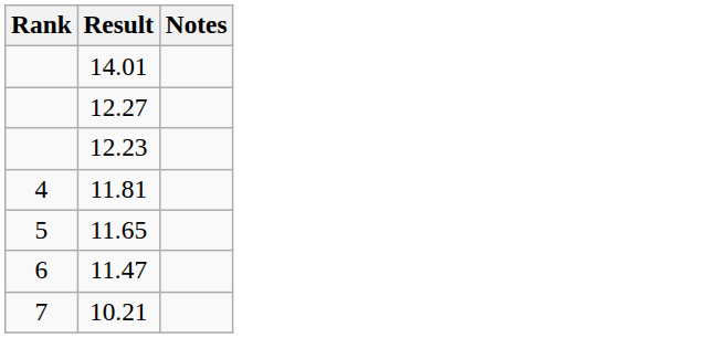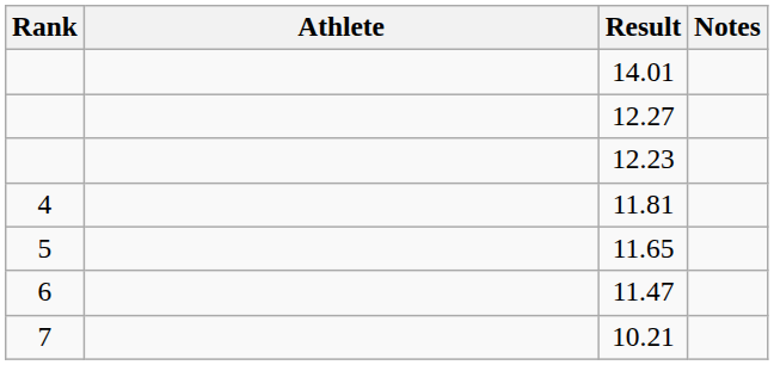 <table class="wikitable" style="text-align:center">
 <tr>
 <th>Rank</th>
+<th Style="width:18em">Athlete</th>
 <th>Result</th>
 <th>Notes</th>
 </tr>
 <tr>
 <td></td>
+<td style="text-align:left"></td>
 <td>14.01</td>
 <td></td>
 </tr>
 <tr>
 <td></td>
+<td style="text-align:left"></td>
 <td>12.27</td>
 <td></td>
 </tr>
 <tr>
 <td></td>
+<td style="text-align:left"></td>
 <td>12.23</td>
 <td></td>
 </tr>
 <tr>
 <td>4</td>
+<td style="text-align:left"></td>
 <td>11.81</td>
 <td></td>
 </tr>
 <tr>
 <td>5</td>
+<td style="text-align:left"></td>
 <td>11.65</td>
 <td></td>
 </tr>
 <tr>
 <td>6</td>
+<td style="text-align:left"></td>
 <td>11.47</td>
 <td></td>
 </tr>
 <tr>
 <td>7</td>
+<td style="text-align:left"></td>
 <td>10.21</td>
 <td></td>
 </tr>
 </table>
